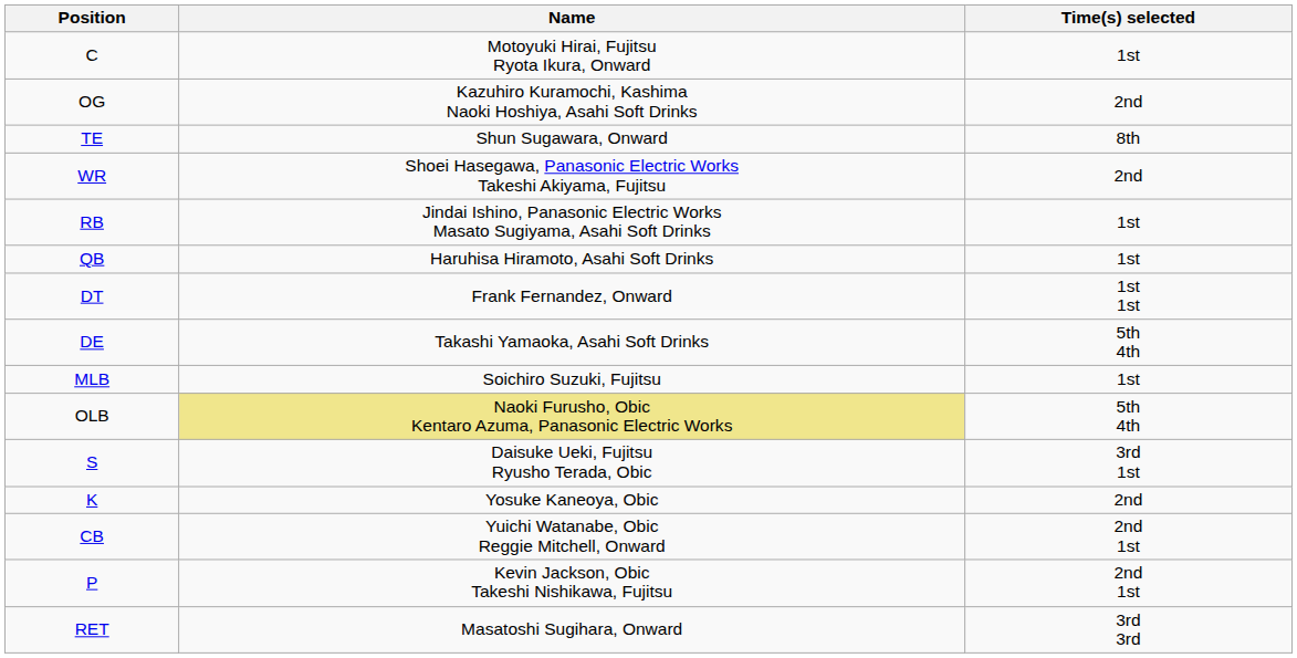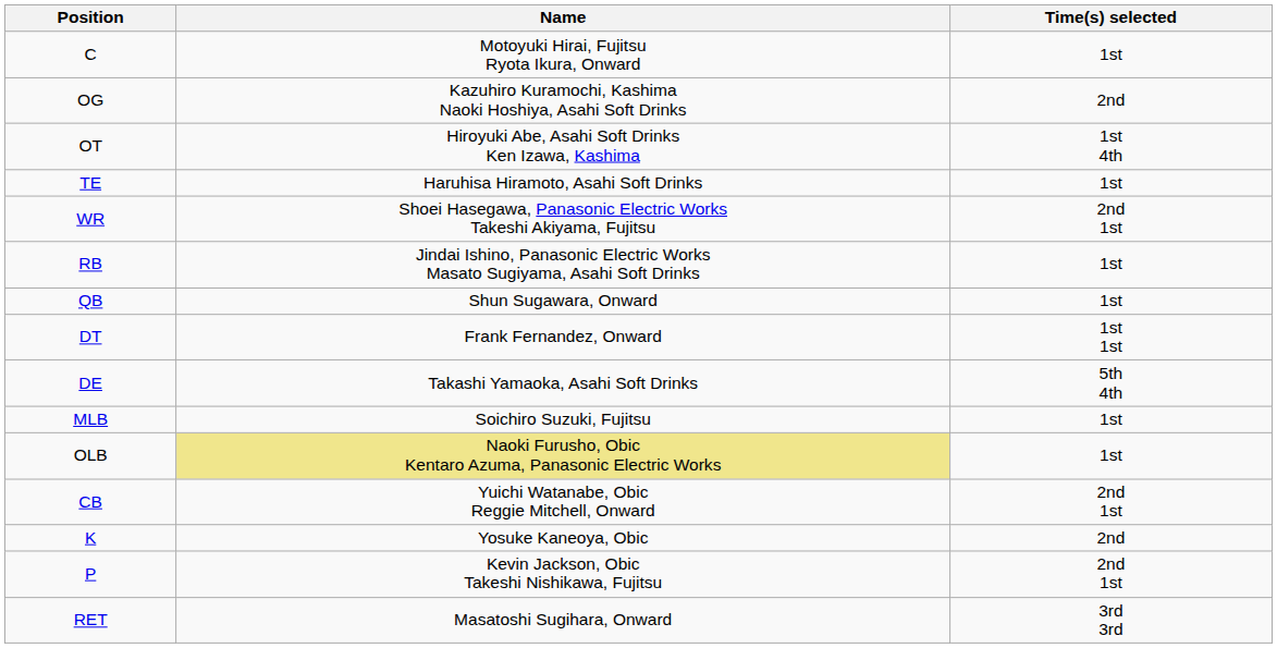 <table class="wikitable" style="text-align:Center;width:95%;">
 <tr>
 <th>Position</th>
 <th>Name</th>
 <th>Time(s) selected</th>
 </tr>
 <tr>
 <td>C</td>
 <td>Motoyuki Hirai, Fujitsu<br>Ryota Ikura, Onward</td>
 <td>1st</td>
 </tr>
 <tr>
 <td>OG</td>
 <td>Kazuhiro Kuramochi, Kashima<br>Naoki Hoshiya, Asahi Soft Drinks</td>
 <td>2nd</td>
 </tr>
 <tr>
+<td>OT</td>
+<td>Hiroyuki Abe, Asahi Soft Drinks<br>Ken Izawa, <a href='#'>Kashima</a></td>
+<td>1st<br>4th</td>
+</tr>
+<tr>
 <td><a href='#'>TE</a></td>
-<td>Shun Sugawara, Onward</td>
-<td>8th</td>
+<td>Haruhisa Hiramoto, Asahi Soft Drinks</td>
+<td>1st</td>
 </tr>
 <tr>
 <td><a href='#'>WR</a></td>
 <td>Shoei Hasegawa, <a href='#'>Panasonic Electric Works</a><br>Takeshi Akiyama, Fujitsu</td>
-<td>2nd</td>
+<td>2nd<br>1st</td>
 </tr>
 <tr>
 <td><a href='#'>RB</a></td>
 <td>Jindai Ishino, Panasonic Electric Works<br>Masato Sugiyama, Asahi Soft Drinks</td>
 <td>1st</td>
 </tr>
 <tr>
 <td><a href='#'>QB</a></td>
-<td>Haruhisa Hiramoto, Asahi Soft Drinks</td>
+<td>Shun Sugawara, Onward</td>
 <td>1st</td>
 </tr>
 <tr>
 <td><a href='#'>DT</a></td>
 <td>Frank Fernandez, Onward</td>
 <td>1st<br>1st</td>
 </tr>
 <tr>
 <td><a href='#'>DE</a></td>
 <td>Takashi Yamaoka, Asahi Soft Drinks</td>
 <td>5th<br>4th</td>
 </tr>
 <tr>
 <td><a href='#'>MLB</a></td>
 <td>Soichiro Suzuki, Fujitsu</td>
 <td>1st</td>
 </tr>
 <tr>
 <td>OLB</td>
 <td style="background: khaki;">Naoki Furusho, Obic<br>Kentaro Azuma, Panasonic Electric Works</td>
-<td>5th<br>4th</td>
+<td>1st</td>
 </tr>
 <tr>
-<td><a href='#'>S</a></td>
-<td>Daisuke Ueki, Fujitsu<br>Ryusho Terada, Obic</td>
-<td>3rd<br>1st</td>
+<td><a href='#'>CB</a></td>
+<td>Yuichi Watanabe, Obic<br>Reggie Mitchell, Onward</td>
+<td>2nd<br>1st</td>
 </tr>
 <tr>
 <td><a href='#'>K</a></td>
 <td>Yosuke Kaneoya, Obic</td>
 <td>2nd</td>
-</tr>
-<tr>
-<td><a href='#'>CB</a></td>
-<td>Yuichi Watanabe, Obic<br>Reggie Mitchell, Onward</td>
-<td>2nd<br>1st</td>
 </tr>
 <tr>
 <td><a href='#'>P</a></td>
 <td>Kevin Jackson, Obic<br>Takeshi Nishikawa, Fujitsu</td>
 <td>2nd<br>1st</td>
 </tr>
 <tr>
 <td><a href='#'>RET</a></td>
 <td>Masatoshi Sugihara, Onward</td>
 <td>3rd<br>3rd</td>
 </tr>
 </table>
